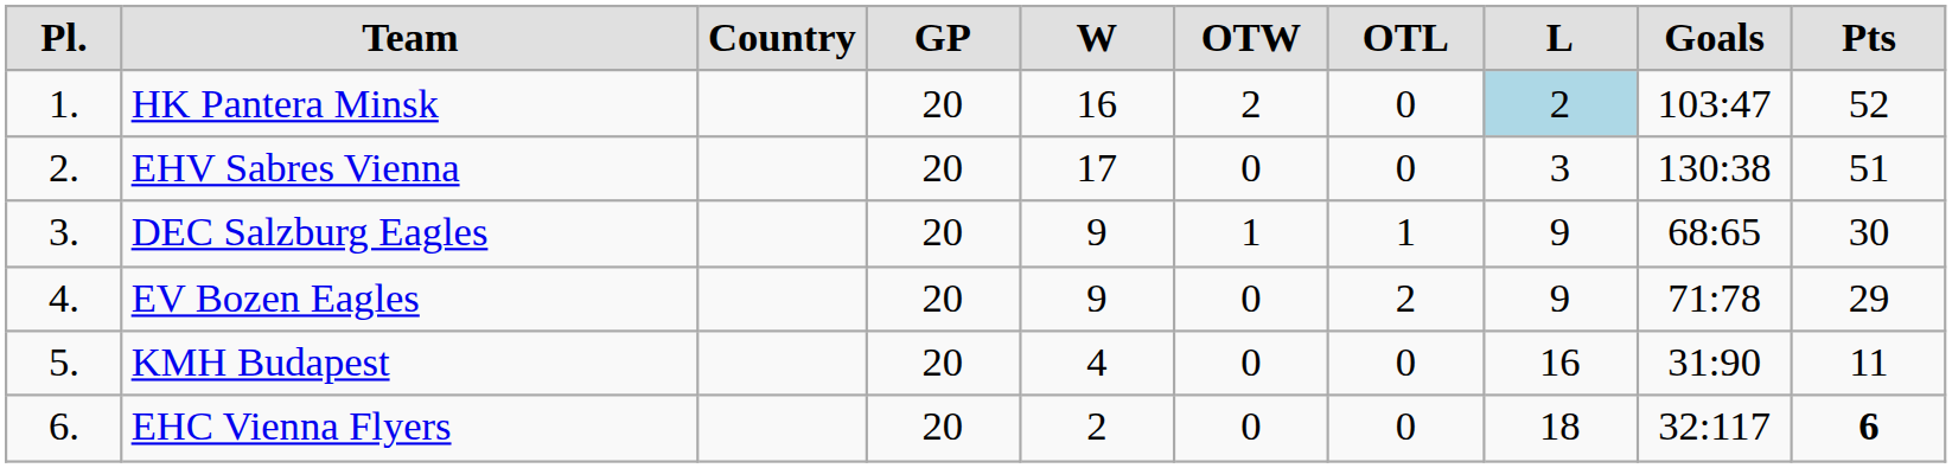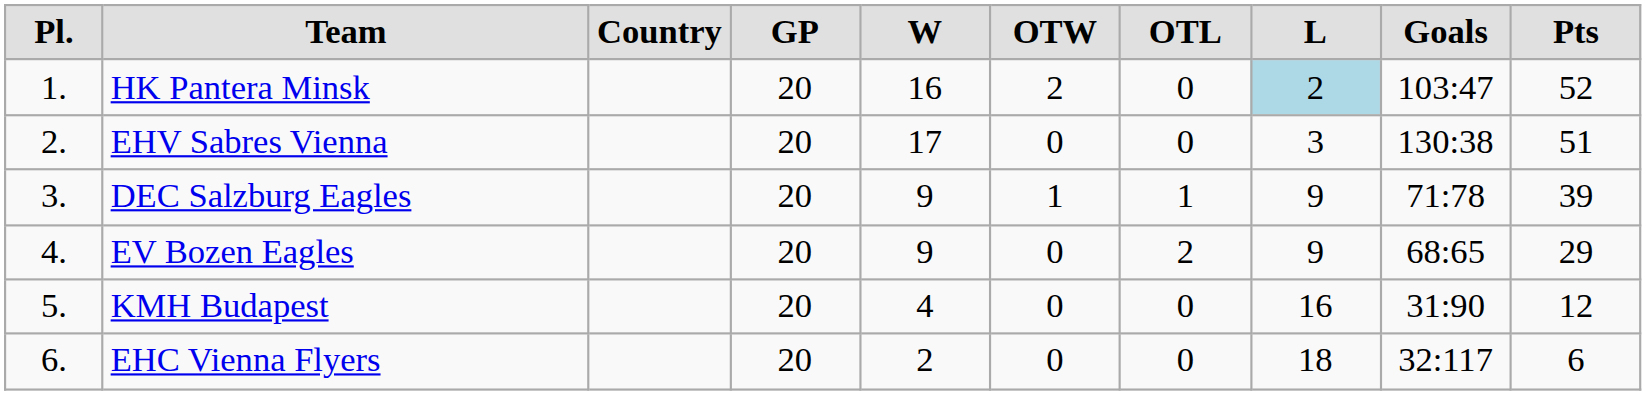 <table class="wikitable" style="text-align:center; width:60%">
 <tr style="font-weight:bold; background-color:#e0e0e0">
 <td width="6%">Pl.</td>
 <td width="30%">Team</td>
 <td width="8%">Country</td>
 <td width="8%">GP</td>
 <td width="8%">W</td>
 <td width="8%">OTW</td>
 <td width="8%">OTL</td>
 <td width="8%">L</td>
 <td width="8%">Goals</td>
 <td width="8%">Pts</td>
 </tr>
 <tr>
 <td>1.</td>
 <td style="text-align:left"><a href='#'>HK Pantera Minsk</a></td>
 <td></td>
 <td>20</td>
 <td>16</td>
 <td>2</td>
 <td>0</td>
 <td style="background: lightblue;">2</td>
 <td>103:47</td>
 <td>52</td>
 </tr>
 <tr>
 <td>2.</td>
 <td style="text-align:left"><a href='#'>EHV Sabres Vienna</a></td>
 <td></td>
 <td>20</td>
 <td>17</td>
 <td>0</td>
 <td>0</td>
 <td>3</td>
 <td>130:38</td>
 <td>51</td>
 </tr>
 <tr>
 <td>3.</td>
 <td style="text-align:left"><a href='#'>DEC Salzburg Eagles</a></td>
 <td></td>
 <td>20</td>
 <td>9</td>
 <td>1</td>
 <td>1</td>
 <td>9</td>
-<td>68:65</td>
-<td>30</td>
+<td>71:78</td>
+<td>39</td>
 </tr>
 <tr>
 <td>4.</td>
 <td style="text-align:left"><a href='#'>EV Bozen Eagles</a></td>
 <td></td>
 <td>20</td>
 <td>9</td>
 <td>0</td>
 <td>2</td>
 <td>9</td>
-<td>71:78</td>
+<td>68:65</td>
 <td>29</td>
 </tr>
 <tr>
 <td>5.</td>
 <td style="text-align:left"><a href='#'>KMH Budapest</a></td>
 <td></td>
 <td>20</td>
 <td>4</td>
 <td>0</td>
 <td>0</td>
 <td>16</td>
 <td>31:90</td>
-<td>11</td>
+<td>12</td>
 </tr>
 <tr>
 <td>6.</td>
 <td style="text-align:left"><a href='#'>EHC Vienna Flyers</a></td>
 <td></td>
 <td>20</td>
 <td>2</td>
 <td>0</td>
 <td>0</td>
 <td>18</td>
 <td>32:117</td>
-<td><strong>6</strong></td>
+<td>6</td>
 </tr>
 </table>
